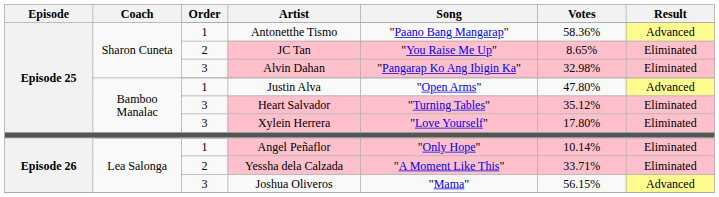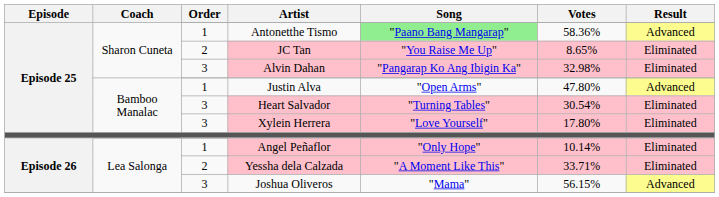 <table class="wikitable" style="text-align:center; line-height:17px; font-size:100%; width:75%;">
 <tr>
 <th width="10%">Episode</th>
 <th width="10%">Coach</th>
 <th width="05%">Order</th>
 <th width="15%">Artist</th>
 <th width="20%">Song</th>
 <th width="10%">Votes</th>
 <th width="10%">Result</th>
 </tr>
 <tr>
 <th rowspan="8">Episode 25<br></th>
 <td rowspan="4">Sharon Cuneta</td>
 </tr>
 <tr>
 <td>1</td>
 <td>Antonetthe Tismo</td>
-<td>"<a href='#'>Paano Bang Mangarap</a>"</td>
+<td style="background: lightgreen;">"<a href='#'>Paano Bang Mangarap</a>"</td>
 <td>58.36%</td>
 <td style="background:#fdfc8f;">Advanced</td>
 </tr>
 <tr>
 <td>2</td>
 <td style="background:pink;">JC Tan</td>
 <td style="background:pink;">"<a href='#'>You Raise Me Up</a>"</td>
 <td style="background:pink;">8.65%</td>
 <td style="background:pink;">Eliminated</td>
 </tr>
 <tr>
 <td>3</td>
 <td style="background:pink;">Alvin Dahan</td>
 <td style="background:pink;">"<a href='#'>Pangarap Ko Ang Ibigin Ka</a>"</td>
 <td style="background:pink;">32.98%</td>
 <td style="background:pink;">Eliminated</td>
 </tr>
 <tr>
 <td rowspan="4">Bamboo Manalac</td>
 </tr>
 <tr>
 <td>1</td>
 <td>Justin Alva</td>
 <td>"<a href='#'>Open Arms</a>"</td>
 <td>47.80%</td>
 <td style="background:#fdfc8f;">Advanced</td>
 </tr>
 <tr>
 <td>3</td>
 <td style="background:pink;">Heart Salvador</td>
 <td style="background:pink;">"<a href='#'>Turning Tables</a>"</td>
-<td style="background:pink;">35.12%</td>
+<td style="background:pink;">30.54%</td>
 <td style="background:pink;">Eliminated</td>
 </tr>
 <tr>
 <td>3</td>
 <td style="background:pink;">Xylein Herrera</td>
 <td style="background:pink;">"<a href='#'>Love Yourself</a>"</td>
 <td style="background:pink;">17.80%</td>
 <td style="background:pink;">Eliminated</td>
 </tr>
 <tr>
 <td colspan="7" style="background:#555555;"></td>
 </tr>
 <tr>
 <th rowspan="4" scope="row">Episode 26<br></th>
 <td rowspan="4">Lea Salonga</td>
 </tr>
 <tr>
 <td>1</td>
 <td style="background:pink;">Angel Peñaflor</td>
 <td style="background:pink;">"<a href='#'>Only Hope</a>"</td>
 <td style="background:pink;">10.14%</td>
 <td style="background:pink;">Eliminated</td>
 </tr>
 <tr>
 <td>2</td>
 <td style="background:pink;">Yessha dela Calzada</td>
 <td style="background:pink;">"<a href='#'>A Moment Like This</a>"</td>
 <td style="background:pink;">33.71%</td>
 <td style="background:pink;">Eliminated</td>
 </tr>
 <tr>
 <td>3</td>
 <td>Joshua Oliveros</td>
 <td>"<a href='#'>Mama</a>"</td>
 <td>56.15%</td>
 <td style="background:#fdfc8f;">Advanced</td>
 </tr>
 <tr>
 </tr>
 </table>
